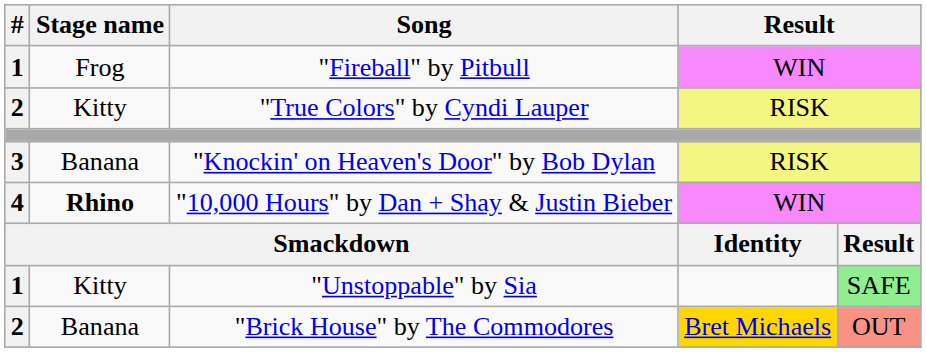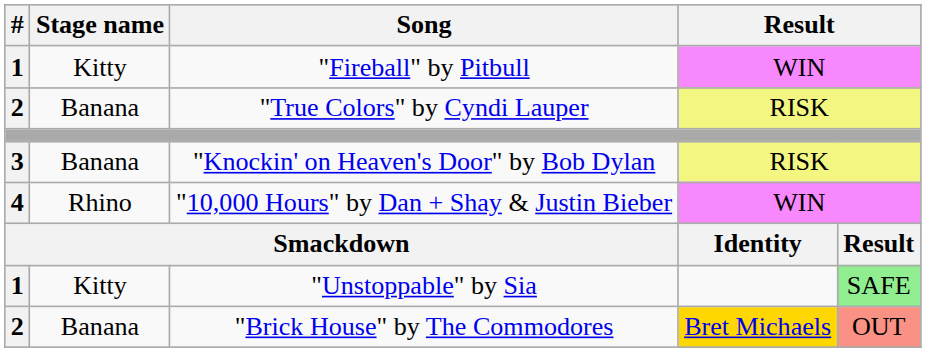 <table class="wikitable plainrowheaders" style="text-align: center;">
 <tr>
 <th>#</th>
 <th>Stage name</th>
 <th>Song</th>
 <th colspan=2>Result</th>
 </tr>
 <tr>
 <th>1</th>
-<td>Frog</td>
+<td>Kitty</td>
 <td>"<a href='#'>Fireball</a>" by <a href='#'>Pitbull</a></td>
 <td colspan=2 bgcolor=#F888FD>WIN</td>
 </tr>
 <tr>
 <th>2</th>
-<td>Kitty</td>
+<td>Banana</td>
 <td>"<a href='#'>True Colors</a>" by <a href='#'>Cyndi Lauper</a></td>
 <td colspan=2 bgcolor=#F3F781>RISK</td>
 </tr>
 <tr>
 <td colspan="5" style="background:darkgray"></td>
 </tr>
 <tr>
 <th>3</th>
 <td>Banana</td>
 <td>"<a href='#'>Knockin' on Heaven's Door</a>" by <a href='#'>Bob Dylan</a></td>
 <td colspan=2 bgcolor=#F3F781>RISK</td>
 </tr>
 <tr>
 <th>4</th>
-<td><strong>Rhino</strong></td>
+<td>Rhino</td>
 <td>"<a href='#'>10,000 Hours</a>" by <a href='#'>Dan + Shay</a> & <a href='#'>Justin Bieber</a></td>
 <td colspan=2 bgcolor=#F888FD>WIN</td>
 </tr>
 <tr>
 <th colspan="3">Smackdown</th>
 <th>Identity</th>
 <th>Result</th>
 </tr>
 <tr>
 <th>1</th>
 <td>Kitty</td>
 <td>"<a href='#'>Unstoppable</a>" by <a href='#'>Sia</a></td>
 <td></td>
 <td bgcolor="lightgreen">SAFE</td>
 </tr>
 <tr>
 <th>2</th>
 <td>Banana</td>
 <td>"<a href='#'>Brick House</a>" by <a href='#'>The Commodores</a></td>
 <td style="background: gold;"><a href='#'>Bret Michaels</a></td>
 <td bgcolor=#F99185>OUT</td>
 </tr>
 </table>
